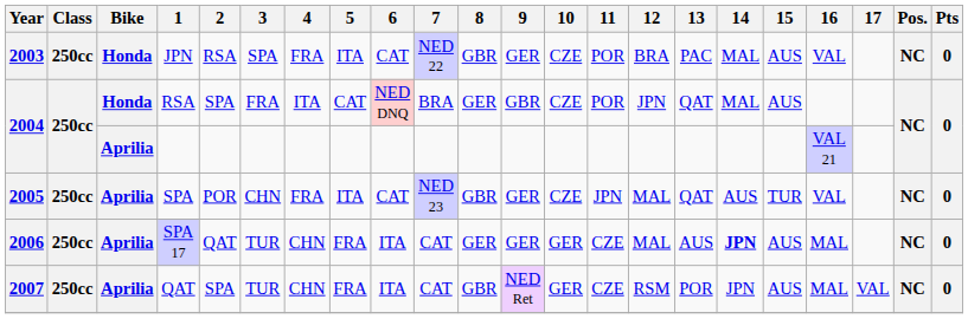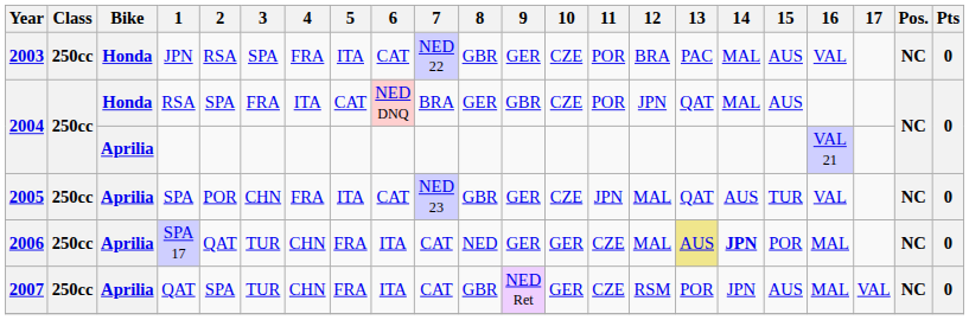 <table class="wikitable" style="text-align:center">
 <tr>
 <th>Year</th>
 <th>Class</th>
 <th>Bike</th>
 <th>1</th>
 <th>2</th>
 <th>3</th>
 <th>4</th>
 <th>5</th>
 <th>6</th>
 <th>7</th>
 <th>8</th>
 <th>9</th>
 <th>10</th>
 <th>11</th>
 <th>12</th>
 <th>13</th>
 <th>14</th>
 <th>15</th>
 <th>16</th>
 <th>17</th>
 <th>Pos.</th>
 <th>Pts</th>
 </tr>
 <tr>
 <th><a href='#'>2003</a></th>
 <th>250cc</th>
 <th><a href='#'>Honda</a></th>
 <td><a href='#'>JPN</a></td>
 <td><a href='#'>RSA</a></td>
 <td><a href='#'>SPA</a></td>
 <td><a href='#'>FRA</a></td>
 <td><a href='#'>ITA</a></td>
 <td><a href='#'>CAT</a></td>
 <td style="background:#CFCFFF;"><a href='#'>NED</a><br><small>22</small></td>
 <td><a href='#'>GBR</a></td>
 <td><a href='#'>GER</a></td>
 <td><a href='#'>CZE</a></td>
 <td><a href='#'>POR</a></td>
 <td><a href='#'>BRA</a></td>
 <td><a href='#'>PAC</a></td>
 <td><a href='#'>MAL</a></td>
 <td><a href='#'>AUS</a></td>
 <td><a href='#'>VAL</a></td>
 <td></td>
 <th>NC</th>
 <th>0</th>
 </tr>
 <tr>
 <th rowspan=2><a href='#'>2004</a></th>
 <th rowspan=2>250cc</th>
 <th><a href='#'>Honda</a></th>
 <td><a href='#'>RSA</a></td>
 <td><a href='#'>SPA</a></td>
 <td><a href='#'>FRA</a></td>
 <td><a href='#'>ITA</a></td>
 <td><a href='#'>CAT</a></td>
 <td style="background:#FFCFCF;"><a href='#'>NED</a><br><small>DNQ</small></td>
 <td><a href='#'>BRA</a></td>
 <td><a href='#'>GER</a></td>
 <td><a href='#'>GBR</a></td>
 <td><a href='#'>CZE</a></td>
 <td><a href='#'>POR</a></td>
 <td><a href='#'>JPN</a></td>
 <td><a href='#'>QAT</a></td>
 <td><a href='#'>MAL</a></td>
 <td><a href='#'>AUS</a></td>
 <td></td>
 <td></td>
 <th rowspan=2>NC</th>
 <th rowspan=2>0</th>
 </tr>
 <tr>
 <th><a href='#'>Aprilia</a></th>
 <td></td>
 <td></td>
 <td></td>
 <td></td>
 <td></td>
 <td></td>
 <td></td>
 <td></td>
 <td></td>
 <td></td>
 <td></td>
 <td></td>
 <td></td>
 <td></td>
 <td></td>
 <td style="background:#CFCFFF;"><a href='#'>VAL</a><br><small>21</small></td>
 <td></td>
 </tr>
 <tr>
 <th><a href='#'>2005</a></th>
 <th>250cc</th>
 <th><a href='#'>Aprilia</a></th>
 <td><a href='#'>SPA</a></td>
 <td><a href='#'>POR</a></td>
 <td><a href='#'>CHN</a></td>
 <td><a href='#'>FRA</a></td>
 <td><a href='#'>ITA</a></td>
 <td><a href='#'>CAT</a></td>
 <td style="background:#CFCFFF;"><a href='#'>NED</a><br><small>23</small></td>
 <td><a href='#'>GBR</a></td>
 <td><a href='#'>GER</a></td>
 <td><a href='#'>CZE</a></td>
 <td><a href='#'>JPN</a></td>
 <td><a href='#'>MAL</a></td>
 <td><a href='#'>QAT</a></td>
 <td><a href='#'>AUS</a></td>
 <td><a href='#'>TUR</a></td>
 <td><a href='#'>VAL</a></td>
 <td></td>
 <th>NC</th>
 <th>0</th>
 </tr>
 <tr>
 <th><a href='#'>2006</a></th>
 <th>250cc</th>
 <th><a href='#'>Aprilia</a></th>
 <td style="background:#CFCFFF;"><a href='#'>SPA</a><br><small>17</small></td>
 <td><a href='#'>QAT</a></td>
 <td><a href='#'>TUR</a></td>
 <td><a href='#'>CHN</a></td>
 <td><a href='#'>FRA</a></td>
 <td><a href='#'>ITA</a></td>
 <td><a href='#'>CAT</a></td>
-<td><a href='#'>GER</a></td>
+<td><a href='#'>NED</a></td>
 <td><a href='#'>GER</a></td>
 <td><a href='#'>GER</a></td>
 <td><a href='#'>CZE</a></td>
 <td><a href='#'>MAL</a></td>
-<td><a href='#'>AUS</a></td>
+<td style="background: khaki;"><a href='#'>AUS</a></td>
 <td><strong><a href='#'>JPN</a></strong></td>
-<td><a href='#'>AUS</a></td>
+<td><a href='#'>POR</a></td>
 <td><a href='#'>MAL</a></td>
 <td></td>
 <th>NC</th>
 <th>0</th>
 </tr>
 <tr>
 <th><a href='#'>2007</a></th>
 <th>250cc</th>
 <th><a href='#'>Aprilia</a></th>
 <td><a href='#'>QAT</a></td>
 <td><a href='#'>SPA</a></td>
 <td><a href='#'>TUR</a></td>
 <td><a href='#'>CHN</a></td>
 <td><a href='#'>FRA</a></td>
 <td><a href='#'>ITA</a></td>
 <td><a href='#'>CAT</a></td>
 <td><a href='#'>GBR</a></td>
 <td style="background:#EFCFFF;"><a href='#'>NED</a><br><small>Ret</small></td>
 <td><a href='#'>GER</a></td>
 <td><a href='#'>CZE</a></td>
 <td><a href='#'>RSM</a></td>
 <td><a href='#'>POR</a></td>
 <td><a href='#'>JPN</a></td>
 <td><a href='#'>AUS</a></td>
 <td><a href='#'>MAL</a></td>
 <td><a href='#'>VAL</a></td>
 <th>NC</th>
 <th>0</th>
 </tr>
 <tr>
 </tr>
 </table>
